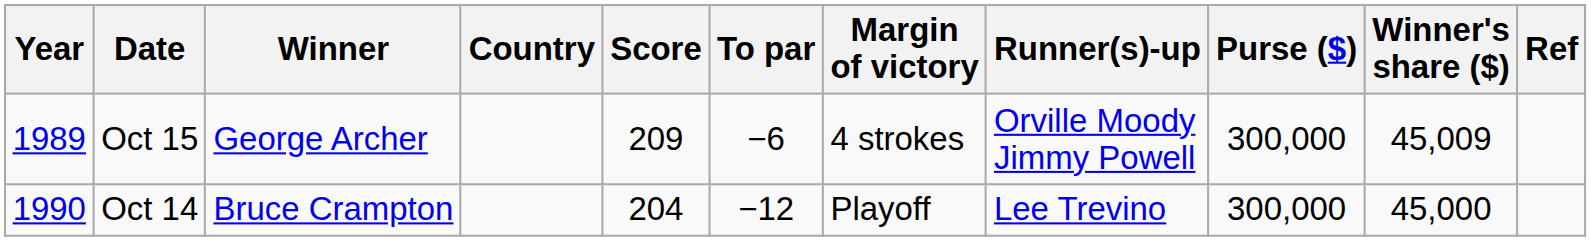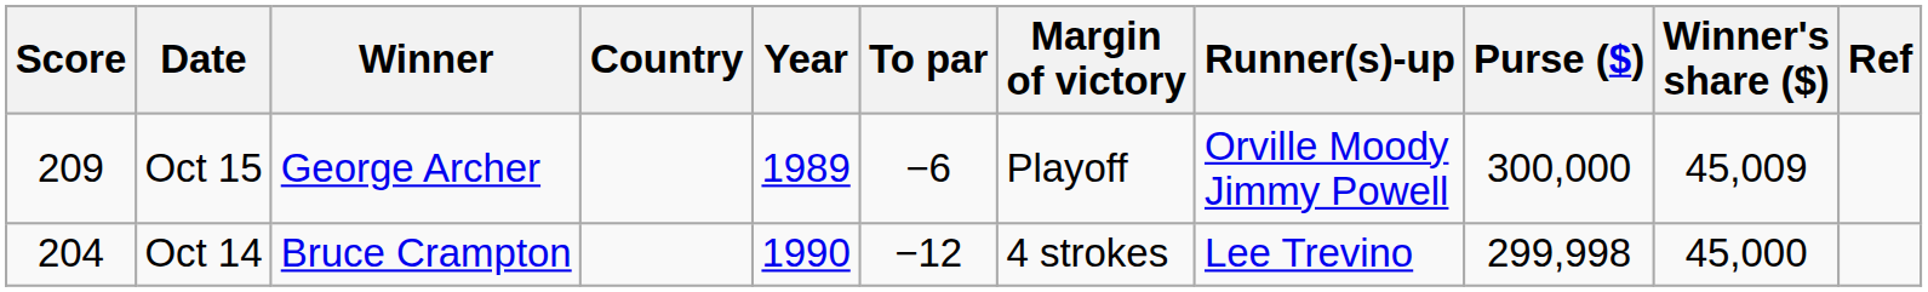 <table class="wikitable">
 <tr>
-<th>Year</th>
+<th>Score</th>
 <th>Date</th>
 <th>Winner</th>
 <th>Country</th>
-<th>Score</th>
+<th>Year</th>
 <th>To par</th>
 <th>Margin<br>of victory</th>
 <th>Runner(s)-up</th>
 <th>Purse (<a href='#'>$</a>)</th>
 <th>Winner's<br>share ($)</th>
 <th>Ref</th>
 </tr>
 <tr>
-<td><a href='#'>1989</a></td>
+<td align=center>209</td>
 <td>Oct 15</td>
 <td><a href='#'>George Archer</a></td>
 <td></td>
-<td align=center>209</td>
+<td><a href='#'>1989</a></td>
 <td align=center>−6</td>
-<td>4 strokes</td>
+<td>Playoff</td>
 <td> <a href='#'>Orville Moody</a><br> <a href='#'>Jimmy Powell</a></td>
 <td align=center>300,000</td>
 <td align=center>45,009</td>
 <td></td>
 </tr>
 <tr>
-<td><a href='#'>1990</a></td>
+<td align=center>204</td>
 <td>Oct 14</td>
 <td><a href='#'>Bruce Crampton</a></td>
 <td></td>
-<td align=center>204</td>
+<td><a href='#'>1990</a></td>
 <td align=center>−12</td>
-<td>Playoff</td>
+<td>4 strokes</td>
 <td> <a href='#'>Lee Trevino</a></td>
-<td align=center>300,000</td>
+<td align=center>299,998</td>
 <td align=center>45,000</td>
 <td></td>
 </tr>
 </table>
